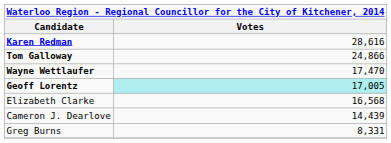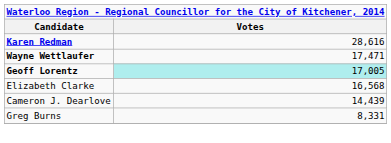 <table class="wikitable">
 <tr>
 <td Colspan="2" align="center"><strong><a href='#'>Waterloo Region - Regional Councillor for the City of Kitchener, 2014</a></strong></td>
 </tr>
 <tr>
 <th bgcolor="#DDDDFF" width="150px">Candidate</th>
 <th bgcolor="#DDDDFF">Votes</th>
 </tr>
 <tr>
 <td><strong><a href='#'>Karen Redman</a></strong></td>
 <td align=right>28,616</td>
 </tr>
 <tr>
-<td><strong>Tom Galloway</strong></td>
-<td align=right>24,866</td>
-</tr>
-<tr>
 <td><strong>Wayne Wettlaufer</strong></td>
-<td align=right>17,470</td>
+<td align=right>17,471</td>
 </tr>
 <tr>
 <td><strong>Geoff Lorentz</strong></td>
 <td align=right style="background: paleturquoise;">17,005</td>
 </tr>
 <tr>
 <td>Elizabeth Clarke</td>
 <td align=right>16,568</td>
 </tr>
 <tr>
 <td>Cameron J. Dearlove</td>
 <td align=right>14,439</td>
 </tr>
 <tr>
 <td>Greg Burns</td>
 <td align=right>8,331</td>
 </tr>
 <tr>
 </tr>
 </table>
